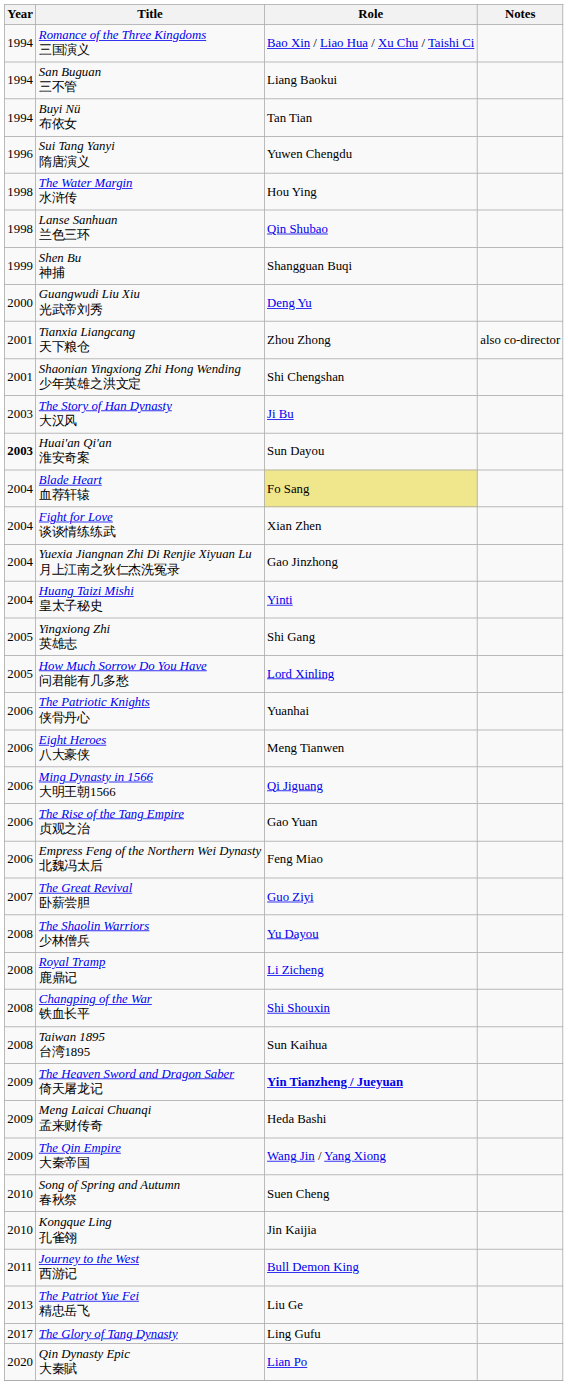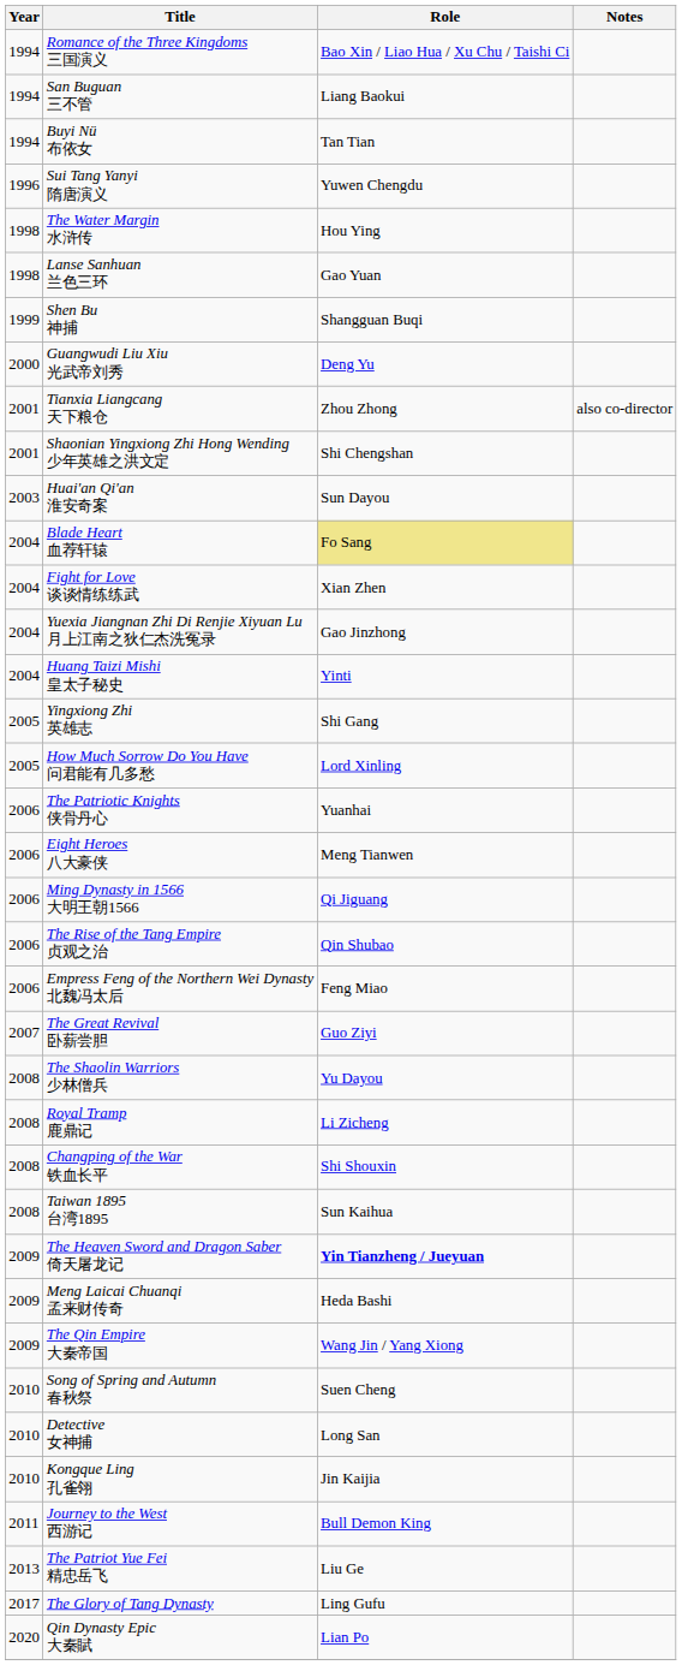 <table class="wikitable sortable">
 <tr>
 <th>Year</th>
 <th>Title</th>
 <th>Role</th>
 <th class="unsortable">Notes</th>
 </tr>
 <tr>
 <td>1994</td>
 <td><em><a href='#'>Romance of the Three Kingdoms</a></em><br>三国演义</td>
 <td><a href='#'>Bao Xin</a> / <a href='#'>Liao Hua</a> / <a href='#'>Xu Chu</a> / <a href='#'>Taishi Ci</a></td>
 <td></td>
 </tr>
 <tr>
 <td>1994</td>
 <td><em>San Buguan</em><br>三不管</td>
 <td>Liang Baokui</td>
 <td></td>
 </tr>
 <tr>
 <td>1994</td>
 <td><em>Buyi Nü</em><br>布依女</td>
 <td>Tan Tian</td>
 <td></td>
 </tr>
 <tr>
 <td>1996</td>
 <td><em>Sui Tang Yanyi</em><br>隋唐演义</td>
 <td>Yuwen Chengdu</td>
 <td></td>
 </tr>
 <tr>
 <td>1998</td>
 <td><em><a href='#'>The Water Margin</a></em><br>水浒传</td>
 <td>Hou Ying</td>
 <td></td>
 </tr>
 <tr>
 <td>1998</td>
 <td><em>Lanse Sanhuan</em><br>兰色三环</td>
-<td><a href='#'>Qin Shubao</a></td>
+<td>Gao Yuan</td>
 <td></td>
 </tr>
 <tr>
 <td>1999</td>
 <td><em>Shen Bu</em><br>神捕</td>
 <td>Shangguan Buqi</td>
 <td></td>
 </tr>
 <tr>
 <td>2000</td>
 <td><em>Guangwudi Liu Xiu</em><br>光武帝刘秀</td>
 <td><a href='#'>Deng Yu</a></td>
 <td></td>
 </tr>
 <tr>
 <td>2001</td>
 <td><em>Tianxia Liangcang</em><br>天下粮仓</td>
 <td>Zhou Zhong</td>
 <td>also co-director</td>
 </tr>
 <tr>
 <td>2001</td>
 <td><em>Shaonian Yingxiong Zhi Hong Wending</em><br>少年英雄之洪文定</td>
 <td>Shi Chengshan</td>
 <td></td>
 </tr>
 <tr>
 <td>2003</td>
-<td><em><a href='#'>The Story of Han Dynasty</a></em><br>大汉风</td>
-<td><a href='#'>Ji Bu</a></td>
-<td></td>
-</tr>
-<tr>
-<td><strong>2003</strong></td>
 <td><em>Huai'an Qi'an</em><br>淮安奇案</td>
 <td>Sun Dayou</td>
 <td></td>
 </tr>
 <tr>
 <td>2004</td>
 <td><em><a href='#'>Blade Heart</a></em><br>血荐轩辕</td>
 <td style="background: khaki;">Fo Sang</td>
 <td></td>
 </tr>
 <tr>
 <td>2004</td>
 <td><em><a href='#'>Fight for Love</a></em><br>谈谈情练练武</td>
 <td>Xian Zhen</td>
 <td></td>
 </tr>
 <tr>
 <td>2004</td>
 <td><em>Yuexia Jiangnan Zhi Di Renjie Xiyuan Lu</em><br>月上江南之狄仁杰洗冤录</td>
 <td>Gao Jinzhong</td>
 <td></td>
 </tr>
 <tr>
 <td>2004</td>
 <td><em><a href='#'>Huang Taizi Mishi</a></em><br>皇太子秘史</td>
 <td><a href='#'>Yinti</a></td>
 <td></td>
 </tr>
 <tr>
 <td>2005</td>
 <td><em>Yingxiong Zhi</em><br>英雄志</td>
 <td>Shi Gang</td>
 <td></td>
 </tr>
 <tr>
 <td>2005</td>
 <td><em><a href='#'>How Much Sorrow Do You Have</a></em><br>问君能有几多愁</td>
 <td><a href='#'>Lord Xinling</a></td>
 <td></td>
 </tr>
 <tr>
 <td>2006</td>
 <td><em><a href='#'>The Patriotic Knights</a></em><br>侠骨丹心</td>
 <td>Yuanhai</td>
 <td></td>
 </tr>
 <tr>
 <td>2006</td>
 <td><em><a href='#'>Eight Heroes</a></em><br>八大豪侠</td>
 <td>Meng Tianwen</td>
 <td></td>
 </tr>
 <tr>
 <td>2006</td>
 <td><em><a href='#'>Ming Dynasty in 1566</a></em><br>大明王朝1566</td>
 <td><a href='#'>Qi Jiguang</a></td>
 <td></td>
 </tr>
 <tr>
 <td>2006</td>
 <td><em><a href='#'>The Rise of the Tang Empire</a></em><br>贞观之治</td>
-<td>Gao Yuan</td>
+<td><a href='#'>Qin Shubao</a></td>
 <td></td>
 </tr>
 <tr>
 <td>2006</td>
 <td><em>Empress Feng of the Northern Wei Dynasty</em><br>北魏冯太后</td>
 <td>Feng Miao</td>
 <td></td>
 </tr>
 <tr>
 <td>2007</td>
 <td><em><a href='#'>The Great Revival</a></em><br>卧薪尝胆</td>
 <td><a href='#'>Guo Ziyi</a></td>
 <td></td>
 </tr>
 <tr>
 <td>2008</td>
 <td><em><a href='#'>The Shaolin Warriors</a></em><br>少林僧兵</td>
 <td><a href='#'>Yu Dayou</a></td>
 <td></td>
 </tr>
 <tr>
 <td>2008</td>
 <td><em><a href='#'>Royal Tramp</a></em><br>鹿鼎记</td>
 <td><a href='#'>Li Zicheng</a></td>
 <td></td>
 </tr>
 <tr>
 <td>2008</td>
 <td><em><a href='#'>Changping of the War</a></em><br>铁血长平</td>
 <td><a href='#'>Shi Shouxin</a></td>
 <td></td>
 </tr>
 <tr>
 <td>2008</td>
 <td><em>Taiwan 1895</em><br>台湾1895</td>
 <td>Sun Kaihua</td>
 <td></td>
 </tr>
 <tr>
 <td>2009</td>
 <td><em><a href='#'>The Heaven Sword and Dragon Saber</a></em><br>倚天屠龙记</td>
 <td><strong><a href='#'>Yin Tianzheng / Jueyuan</a></strong></td>
 <td></td>
 </tr>
 <tr>
 <td>2009</td>
 <td><em>Meng Laicai Chuanqi</em><br>孟来财传奇</td>
 <td>Heda Bashi</td>
 <td></td>
 </tr>
 <tr>
 <td>2009</td>
 <td><em><a href='#'>The Qin Empire</a></em><br>大秦帝国</td>
 <td><a href='#'>Wang Jin</a> / <a href='#'>Yang Xiong</a></td>
 <td></td>
 </tr>
 <tr>
 <td>2010</td>
 <td><em>Song of Spring and Autumn</em><br>春秋祭</td>
 <td>Suen Cheng</td>
 <td></td>
 </tr>
 <tr>
 <td>2010</td>
+<td><em>Detective</em><br>女神捕</td>
+<td>Long San</td>
+<td></td>
+</tr>
+<tr>
+<td>2010</td>
 <td><em>Kongque Ling</em><br>孔雀翎</td>
 <td>Jin Kaijia</td>
 <td></td>
 </tr>
 <tr>
 <td>2011</td>
 <td><em><a href='#'>Journey to the West</a></em><br>西游记</td>
 <td><a href='#'>Bull Demon King</a></td>
 <td></td>
 </tr>
 <tr>
 <td>2013</td>
 <td><em><a href='#'>The Patriot Yue Fei</a></em><br>精忠岳飞</td>
 <td>Liu Ge</td>
 <td></td>
 </tr>
 <tr>
 <td>2017</td>
 <td><em><a href='#'>The Glory of Tang Dynasty</a></em></td>
 <td>Ling Gufu</td>
 <td></td>
 </tr>
 <tr>
 <td>2020</td>
 <td><em>Qin Dynasty Epic</em><br>大秦賦</td>
 <td><a href='#'>Lian Po</a></td>
 <td></td>
 </tr>
 <tr>
 </tr>
 </table>
